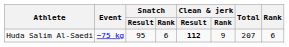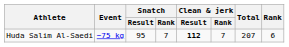 <table class=wikitable style=font-size:90%;text-align:center>
 <tr>
 <th rowspan="2">Athlete</th>
 <th rowspan="2">Event</th>
 <th colspan="2">Snatch</th>
 <th colspan="2">Clean & jerk</th>
 <th rowspan="2">Total</th>
 <th rowspan="2">Rank</th>
 </tr>
 <tr style="font-size:95%">
 <th>Result</th>
 <th>Rank</th>
 <th>Result</th>
 <th>Rank</th>
 </tr>
 <tr>
 <td align=left>Huda Salim Al-Saedi</td>
 <td align=left><a href='#'>−75 kg</a></td>
 <td>95</td>
-<td>6</td>
+<td>7</td>
 <td><strong>112</strong></td>
-<td>9</td>
+<td>7</td>
 <td>207</td>
 <td>6</td>
 </tr>
 </table>
